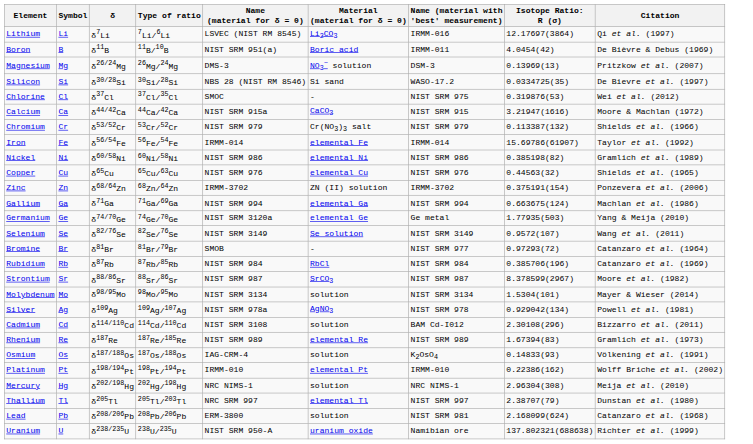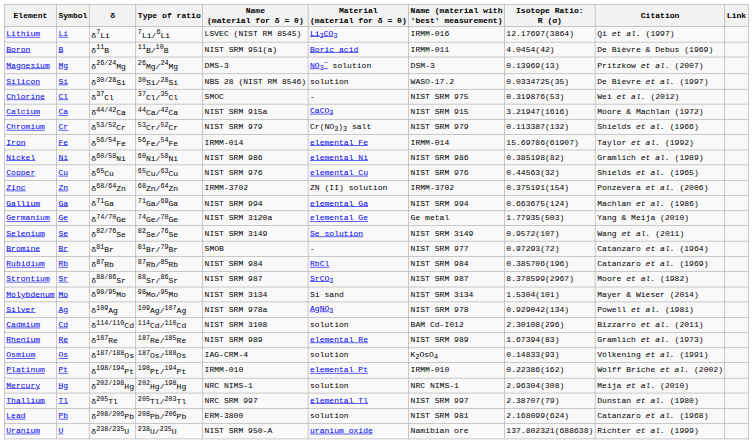 <table class="wikitable sortable mw-collapsible">
 <tr>
 <th>Element</th>
 <th>Symbol</th>
 <th>δ</th>
 <th>Type of ratio</th>
 <th>Name<br>(material for δ = 0)</th>
 <th>Material<br>(material for δ = 0)</th>
 <th>Name (material with<br>'best' measurement)</th>
 <th>Isotope Ratio:<br>R (σ)</th>
 <th>Citation</th>
+<th>Link</th>
 </tr>
 <tr>
 <td><a href='#'>Lithium</a></td>
 <td><a href='#'>Li</a></td>
 <td>δ<sup>7</sup>Li</td>
 <td><sup>7</sup>Li/<sup>6</sup>Li</td>
 <td>LSVEC (NIST RM 8545)</td>
 <td><a href='#'>Li<sub>2</sub>CO<sub>3</sub></a></td>
 <td>IRMM-016</td>
 <td>12.17697(3864)</td>
 <td>Qi <em>et al.</em> (1997)</td>
+<td></td>
 </tr>
 <tr>
 <td><a href='#'>Boron</a></td>
 <td><a href='#'>B</a></td>
 <td>δ<sup>11</sup>B</td>
 <td><sup>11</sup>B/<sup>10</sup>B</td>
 <td>NIST SRM 951(a)</td>
 <td><a href='#'>Boric acid</a></td>
 <td>IRMM-011</td>
 <td>4.0454(42)</td>
 <td>De Bièvre & Debus (1969)</td>
+<td></td>
 </tr>
 <tr>
 <td><a href='#'>Magnesium</a></td>
 <td><a href='#'>Mg</a></td>
 <td>δ<sup>26/24</sup>Mg</td>
 <td><sup>26</sup>Mg/<sup>24</sup>Mg</td>
 <td>DMS-3</td>
 <td><a href='#'>NO<sub>3</sub><sup>−</sup></a> solution</td>
 <td>DSM-3</td>
 <td>0.13969(13)</td>
 <td>Pritzkow <em>et al.</em> (2007)</td>
+<td></td>
 </tr>
 <tr>
 <td><a href='#'>Silicon</a></td>
 <td><a href='#'>Si</a></td>
 <td>δ<sup>30/28</sup>Si</td>
 <td><sup>30</sup>Si/<sup>28</sup>Si</td>
 <td>NBS 28 (NIST RM 8546)</td>
-<td>Si sand</td>
+<td>solution</td>
 <td>WASO-17.2</td>
 <td>0.0334725(35)</td>
 <td>De Bievre <em>et al.</em> (1997)</td>
+<td></td>
 </tr>
 <tr>
 <td><a href='#'>Chlorine</a></td>
 <td><a href='#'>Cl</a></td>
 <td>δ<sup>37</sup>Cl</td>
 <td><sup>37</sup>Cl/<sup>35</sup>Cl</td>
 <td>SMOC</td>
 <td>-</td>
 <td>NIST SRM 975</td>
 <td>0.319876(53)</td>
 <td>Wei <em>et al.</em> (2012)</td>
+<td></td>
 </tr>
 <tr>
 <td><a href='#'>Calcium</a></td>
 <td><a href='#'>Ca</a></td>
 <td>δ<sup>44/42</sup>Ca</td>
 <td><sup>44</sup>Ca/<sup>42</sup>Ca</td>
 <td>NIST SRM 915a</td>
 <td><a href='#'>CaCO<sub>3</sub></a></td>
 <td>NIST SRM 915</td>
 <td>3.21947(1616)</td>
 <td>Moore & Machlan (1972)</td>
+<td></td>
 </tr>
 <tr>
 <td><a href='#'>Chromium</a></td>
 <td><a href='#'>Cr</a></td>
 <td>δ<sup>53/52</sup>Cr</td>
 <td><sup>53</sup>Cr/<sup>52</sup>Cr</td>
 <td>NIST SRM 979</td>
 <td>Cr(NO<sub>3</sub>)<sub>3</sub> salt</td>
 <td>NIST SRM 979</td>
 <td>0.113387(132)</td>
 <td>Shields <em>et al.</em> (1966)</td>
+<td></td>
 </tr>
 <tr>
 <td><a href='#'>Iron</a></td>
 <td><a href='#'>Fe</a></td>
 <td>δ<sup>56/54</sup>Fe</td>
 <td><sup>56</sup>Fe/<sup>54</sup>Fe</td>
 <td>IRMM-014</td>
 <td><a href='#'>elemental Fe</a></td>
 <td>IRMM-014</td>
 <td>15.69786(61907)</td>
 <td>Taylor <em>et al.</em> (1992)</td>
+<td></td>
 </tr>
 <tr>
 <td><a href='#'>Nickel</a></td>
 <td><a href='#'>Ni</a></td>
 <td>δ<sup>60/58</sup>Ni</td>
 <td><sup>60</sup>Ni/<sup>58</sup>Ni</td>
 <td>NIST SRM 986</td>
 <td><a href='#'>elemental Ni</a></td>
 <td>NIST SRM 986</td>
 <td>0.385198(82)</td>
 <td>Gramlich <em>et al.</em> (1989)</td>
+<td></td>
 </tr>
 <tr>
 <td><a href='#'>Copper</a></td>
 <td><a href='#'>Cu</a></td>
 <td>δ<sup>65</sup>Cu</td>
 <td><sup>65</sup>Cu/<sup>63</sup>Cu</td>
 <td>NIST SRM 976</td>
 <td><a href='#'>elemental Cu</a></td>
 <td>NIST SRM 976</td>
 <td>0.44563(32)</td>
 <td>Shields <em>et al.</em> (1965)</td>
+<td></td>
 </tr>
 <tr>
 <td><a href='#'>Zinc</a></td>
 <td><a href='#'>Zn</a></td>
 <td>δ<sup>68/64</sup>Zn</td>
 <td><sup>68</sup>Zn/<sup>64</sup>Zn</td>
 <td>IRMM-3702</td>
 <td>ZN (II) solution</td>
 <td>IRMM-3702</td>
 <td>0.375191(154)</td>
 <td>Ponzevera <em>et al.</em> (2006)</td>
+<td></td>
 </tr>
 <tr>
 <td><a href='#'>Gallium</a></td>
 <td><a href='#'>Ga</a></td>
 <td>δ<sup>71</sup>Ga</td>
 <td><sup>71</sup>Ga/<sup>69</sup>Ga</td>
 <td>NIST SRM 994</td>
 <td><a href='#'>elemental Ga</a></td>
 <td>NIST SRM 994</td>
 <td>0.663675(124)</td>
 <td>Machlan <em>et al.</em> (1986)</td>
+<td></td>
 </tr>
 <tr>
 <td><a href='#'>Germanium</a></td>
 <td><a href='#'>Ge</a></td>
 <td>δ<sup>74/70</sup>Ge</td>
 <td><sup>74</sup>Ge/<sup>70</sup>Ge</td>
 <td>NIST SRM 3120a</td>
 <td><a href='#'>elemental Ge</a></td>
 <td>Ge metal</td>
 <td>1.77935(503)</td>
 <td>Yang & Meija (2010)</td>
+<td></td>
 </tr>
 <tr>
 <td><a href='#'>Selenium</a></td>
 <td><a href='#'>Se</a></td>
 <td>δ<sup>82/76</sup>Se</td>
 <td><sup>82</sup>Se/<sup>76</sup>Se</td>
 <td>NIST SRM 3149</td>
 <td><a href='#'>Se solution</a></td>
 <td>NIST SRM 3149</td>
 <td>0.9572(107)</td>
 <td>Wang <em>et al.</em> (2011)</td>
+<td></td>
 </tr>
 <tr>
 <td><a href='#'>Bromine</a></td>
 <td><a href='#'>Br</a></td>
 <td>δ<sup>81</sup>Br</td>
 <td><sup>81</sup>Br/<sup>79</sup>Br</td>
 <td>SMOB</td>
 <td>-</td>
 <td>NIST SRM 977</td>
 <td>0.97293(72)</td>
 <td>Catanzaro <em>et al.</em> (1964)</td>
+<td></td>
 </tr>
 <tr>
 <td><a href='#'>Rubidium</a></td>
 <td><a href='#'>Rb</a></td>
 <td>δ<sup>87</sup>Rb</td>
 <td><sup>87</sup>Rb/<sup>85</sup>Rb</td>
 <td>NIST SRM 984</td>
 <td><a href='#'>RbCl</a></td>
 <td>NIST SRM 984</td>
 <td>0.385706(196)</td>
 <td>Catanzaro <em>et al.</em> (1969)</td>
+<td></td>
 </tr>
 <tr>
 <td><a href='#'>Strontium</a></td>
 <td><a href='#'>Sr</a></td>
 <td>δ<sup>88/86</sup>Sr</td>
 <td><sup>88</sup>Sr/<sup>86</sup>Sr</td>
 <td>NIST SRM 987</td>
 <td><a href='#'>SrCO<sub>3</sub></a></td>
 <td>NIST SRM 987</td>
 <td>8.378599(2967)</td>
 <td>Moore <em>et al.</em> (1982)</td>
+<td></td>
 </tr>
 <tr>
 <td><a href='#'>Molybdenum</a></td>
 <td><a href='#'>Mo</a></td>
 <td>δ<sup>98/95</sup>Mo</td>
 <td><sup>98</sup>Mo/<sup>95</sup>Mo</td>
 <td>NIST SRM 3134</td>
-<td>solution</td>
+<td>Si sand</td>
 <td>NIST SRM 3134</td>
 <td>1.5304(101)</td>
 <td>Mayer & Wieser (2014)</td>
+<td></td>
 </tr>
 <tr>
 <td><a href='#'>Silver</a></td>
 <td><a href='#'>Ag</a></td>
 <td>δ<sup>109</sup>Ag</td>
 <td><sup>109</sup>Ag/<sup>107</sup>Ag</td>
 <td>NIST SRM 978a</td>
 <td><a href='#'>AgNO<sub>3</sub></a></td>
 <td>NIST SRM 978</td>
 <td>0.929042(134)</td>
 <td>Powell <em>et al.</em> (1981)</td>
+<td></td>
 </tr>
 <tr>
 <td><a href='#'>Cadmium</a></td>
 <td><a href='#'>Cd</a></td>
 <td>δ<sup>114/110</sup>Cd</td>
 <td><sup>114</sup>Cd/<sup>110</sup>Cd</td>
 <td>NIST SRM 3108</td>
 <td>solution</td>
 <td>BAM Cd-I012</td>
 <td>2.30108(296)</td>
 <td>Bizzarro <em>et al.</em> (2011)</td>
+<td></td>
 </tr>
 <tr>
 <td><a href='#'>Rhenium</a></td>
 <td><a href='#'>Re</a></td>
 <td>δ<sup>187</sup>Re</td>
 <td><sup>187</sup>Re/<sup>185</sup>Re</td>
 <td>NIST SRM 989</td>
 <td><a href='#'>elemental Re</a></td>
 <td>NIST SRM 989</td>
 <td>1.67394(83)</td>
 <td>Gramlich <em>et al.</em> (1973)</td>
+<td></td>
 </tr>
 <tr>
 <td><a href='#'>Osmium</a></td>
 <td><a href='#'>Os</a></td>
 <td>δ<sup>187/188</sup>Os</td>
 <td><sup>187</sup>Os/<sup>188</sup>Os</td>
 <td>IAG-CRM-4</td>
 <td>solution</td>
 <td>K<sub>2</sub>OsO<sub>4</sub></td>
 <td>0.14833(93)</td>
 <td>Völkening <em>et al.</em> (1991)</td>
+<td></td>
 </tr>
 <tr>
 <td><a href='#'>Platinum</a></td>
 <td><a href='#'>Pt</a></td>
 <td>δ<sup>198/194</sup>Pt</td>
 <td><sup>198</sup>Pt/<sup>194</sup>Pt</td>
 <td>IRMM-010</td>
 <td><a href='#'>elemental Pt</a></td>
 <td>IRMM-010</td>
 <td>0.22386(162)</td>
 <td>Wolff Briche <em>et al.</em> (2002)</td>
+<td></td>
 </tr>
 <tr>
 <td><a href='#'>Mercury</a></td>
 <td><a href='#'>Hg</a></td>
 <td>δ<sup>202/198</sup>Hg</td>
 <td><sup>202</sup>Hg/<sup>198</sup>Hg</td>
 <td>NRC NIMS-1</td>
 <td>solution</td>
 <td>NRC NIMS-1</td>
 <td>2.96304(308)</td>
 <td>Meija <em>et al</em>. (2010)</td>
+<td></td>
 </tr>
 <tr>
 <td><a href='#'>Thallium</a></td>
 <td><a href='#'>Tl</a></td>
 <td>δ<sup>205</sup>Tl</td>
 <td><sup>205</sup>Tl/<sup>203</sup>Tl</td>
 <td>NRC SRM 997</td>
 <td><a href='#'>elemental Tl</a></td>
 <td>NIST SRM 997</td>
 <td>2.38707(79)</td>
 <td>Dunstan <em>et al.</em> (1980)</td>
+<td></td>
 </tr>
 <tr>
 <td><a href='#'>Lead</a></td>
 <td><a href='#'>Pb</a></td>
 <td>δ<sup>208/206</sup>Pb</td>
 <td><sup>208</sup>Pb/<sup>206</sup>Pb</td>
 <td>ERM-3800</td>
 <td>solution</td>
 <td>NIST SRM 981</td>
 <td>2.168099(624)</td>
 <td>Catanzaro <em>et al.</em> (1968)</td>
+<td></td>
 </tr>
 <tr>
 <td><a href='#'>Uranium</a></td>
 <td><a href='#'>U</a></td>
 <td>δ<sup>238/235</sup>U</td>
 <td><sup>238</sup>U/<sup>235</sup>U</td>
 <td>NIST SRM 950-A</td>
 <td><a href='#'>uranium oxide</a></td>
 <td>Namibian ore</td>
 <td>137.802321(688638)</td>
 <td>Richter <em>et al.</em> (1999)</td>
+<td></td>
 </tr>
 </table>
